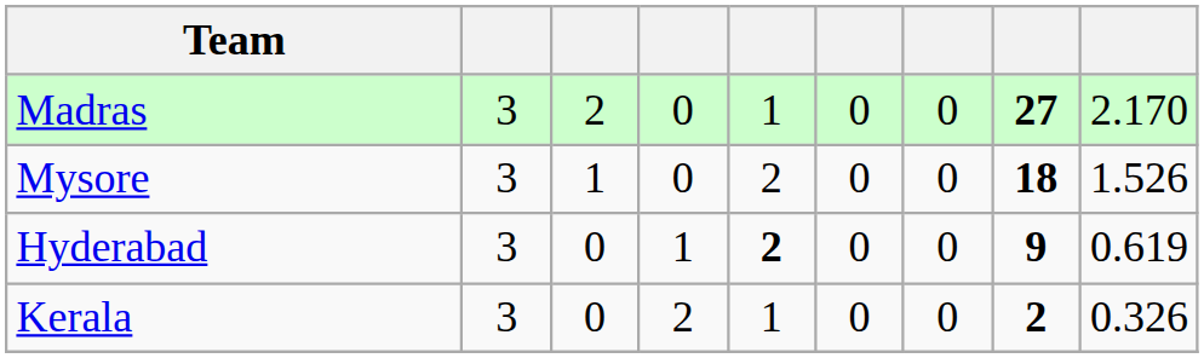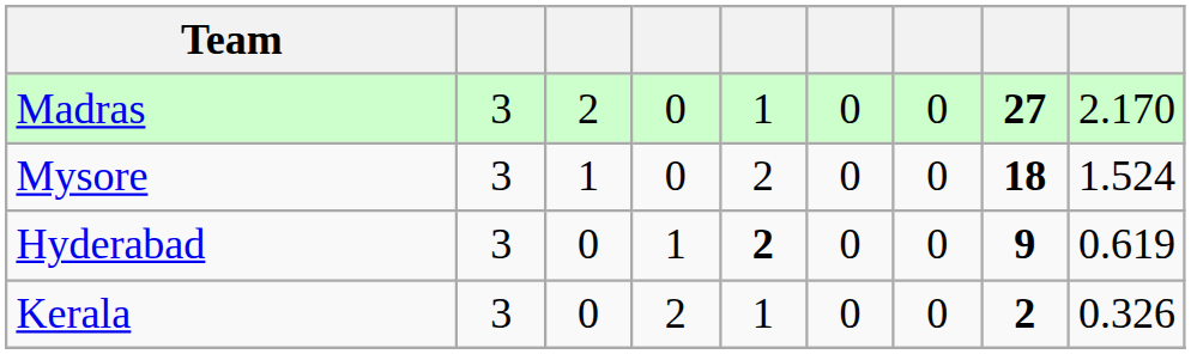 <table class="wikitable" style="text-align:center">
 <tr>
 <th style="width:160px">Team</th>
 <th style="width:25px"></th>
 <th style="width:25px"></th>
 <th style="width:25px"></th>
 <th style="width:25px"></th>
 <th style="width:25px"></th>
 <th style="width:25px"></th>
 <th style="width:25px"></th>
 <th style="width:25px;"></th>
 </tr>
 <tr style="background:#cfc;">
 <td style="text-align:left"><a href='#'>Madras</a></td>
 <td>3</td>
 <td>2</td>
 <td>0</td>
 <td>1</td>
 <td>0</td>
 <td>0</td>
 <td><strong>27</strong></td>
 <td>2.170</td>
 </tr>
 <tr>
 <td style="text-align:left"><a href='#'>Mysore</a></td>
 <td>3</td>
 <td>1</td>
 <td>0</td>
 <td>2</td>
 <td>0</td>
 <td>0</td>
 <td><strong>18</strong></td>
-<td>1.526</td>
+<td>1.524</td>
 </tr>
 <tr>
 <td style="text-align:left"><a href='#'>Hyderabad</a></td>
 <td>3</td>
 <td>0</td>
 <td>1</td>
 <td><strong>2</strong></td>
 <td>0</td>
 <td>0</td>
 <td><strong>9</strong></td>
 <td>0.619</td>
 </tr>
 <tr>
 <td style="text-align:left"><a href='#'>Kerala</a></td>
 <td>3</td>
 <td>0</td>
 <td>2</td>
 <td>1</td>
 <td>0</td>
 <td>0</td>
 <td><strong>2</strong></td>
 <td>0.326</td>
 </tr>
 <tr>
 </tr>
 </table>
